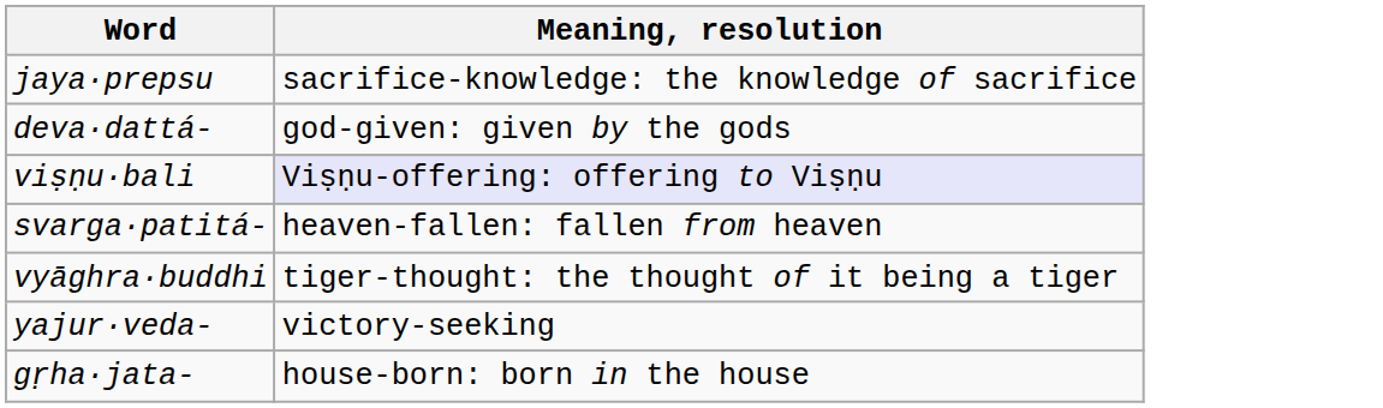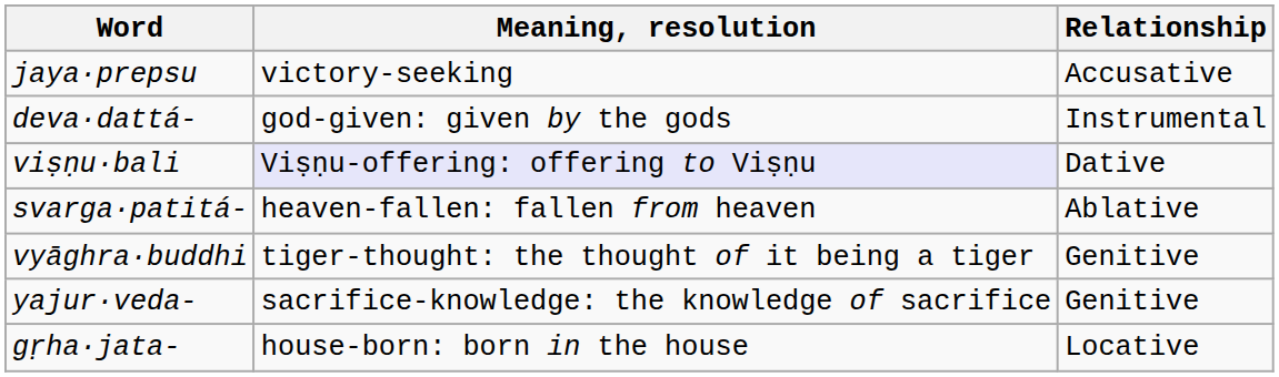 <table class="wikitable">
 <tr>
 <th>Word</th>
 <th>Meaning, resolution</th>
+<th>Relationship</th>
 </tr>
 <tr>
 <td><em>jaya·prepsu</em></td>
-<td>sacrifice-knowledge: the knowledge <em>of</em> sacrifice</td>
+<td>victory-seeking</td>
+<td>Accusative</td>
 </tr>
 <tr>
 <td><em>deva·dattá-</em></td>
 <td>god-given: given <em>by</em> the gods</td>
+<td>Instrumental</td>
 </tr>
 <tr>
 <td><em>viṣṇu·bali</em></td>
 <td style="background: lavender;">Viṣṇu-offering: offering <em>to</em> Viṣṇu</td>
+<td>Dative</td>
 </tr>
 <tr>
 <td><em>svarga·patitá-</em></td>
 <td>heaven-fallen: fallen <em>from</em> heaven</td>
+<td>Ablative</td>
 </tr>
 <tr>
 <td><em>vyāghra·buddhi</em></td>
 <td>tiger-thought: the thought <em>of</em> it being a tiger</td>
+<td>Genitive</td>
 </tr>
 <tr>
 <td><em>yajur·veda-</em></td>
-<td>victory-seeking</td>
+<td>sacrifice-knowledge: the knowledge <em>of</em> sacrifice</td>
+<td>Genitive</td>
 </tr>
 <tr>
 <td><em>gṛha·jata-</em></td>
 <td>house-born: born <em>in</em> the house</td>
+<td>Locative</td>
 </tr>
 </table>
